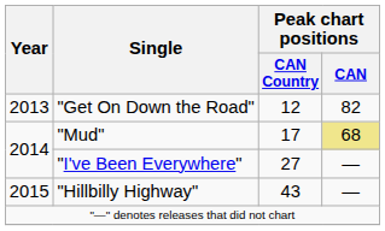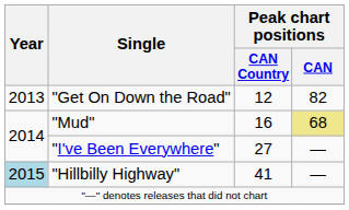 <table class="wikitable" style="text-align:center;">
 <tr>
 <th rowspan="2">Year</th>
 <th rowspan="2">Single</th>
 <th colspan="2">Peak chart<br>positions</th>
 </tr>
 <tr style="font-size:smaller;">
 <th width="45"><a href='#'>CAN Country</a><br></th>
 <th width="45"><a href='#'>CAN</a><br></th>
 </tr>
 <tr>
 <td>2013</td>
 <td align="left">"Get On Down the Road"</td>
 <td>12</td>
 <td>82</td>
 </tr>
 <tr>
 <td rowspan="2">2014</td>
 <td align="left">"Mud"</td>
-<td>17</td>
+<td>16</td>
 <td style="background: khaki;">68</td>
 </tr>
 <tr>
 <td align="left">"<a href='#'>I've Been Everywhere</a>"</td>
 <td>27</td>
 <td>—</td>
 </tr>
 <tr>
-<td>2015</td>
+<td style="background: lightblue;">2015</td>
 <td align="left">"Hillbilly Highway"</td>
-<td>43</td>
+<td>41</td>
 <td>—</td>
 </tr>
 <tr>
 <td colspan="4" style="font-size:8pt">"—" denotes releases that did not chart</td>
 </tr>
 <tr>
 </tr>
 </table>
